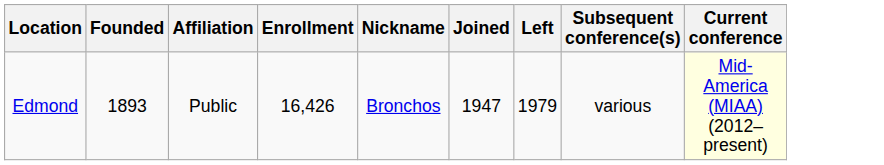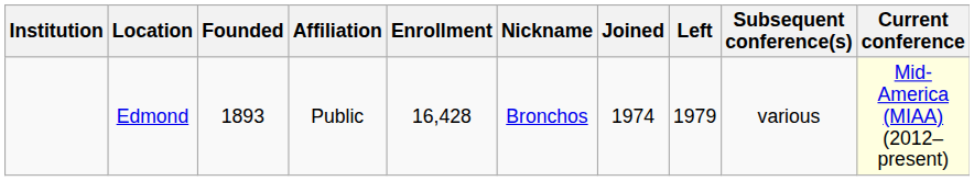 <table class="wikitable sortable" style="text-align:center">
 <tr>
+<th>Institution</th>
 <th>Location</th>
 <th>Founded</th>
 <th>Affiliation</th>
 <th>Enrollment</th>
 <th>Nickname</th>
 <th>Joined</th>
 <th>Left</th>
 <th>Subsequent<br>conference(s)</th>
 <th>Current<br>conference</th>
 </tr>
 <tr>
+<td></td>
 <td><a href='#'>Edmond</a></td>
 <td>1893</td>
 <td>Public</td>
-<td>16,426</td>
+<td>16,428</td>
 <td><a href='#'>Bronchos</a></td>
-<td>1947</td>
+<td>1974</td>
 <td>1979</td>
 <td>various</td>
 <td style="background: lightyellow;"><a href='#'>Mid-America (MIAA)</a><br>(2012–present)</td>
 </tr>
 </table>
